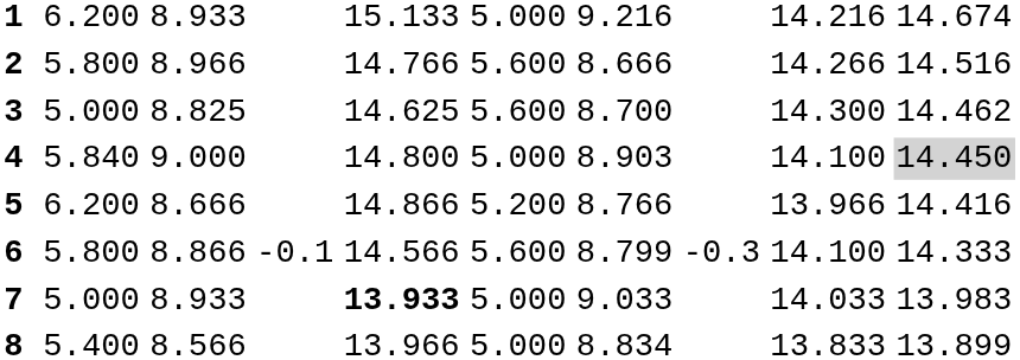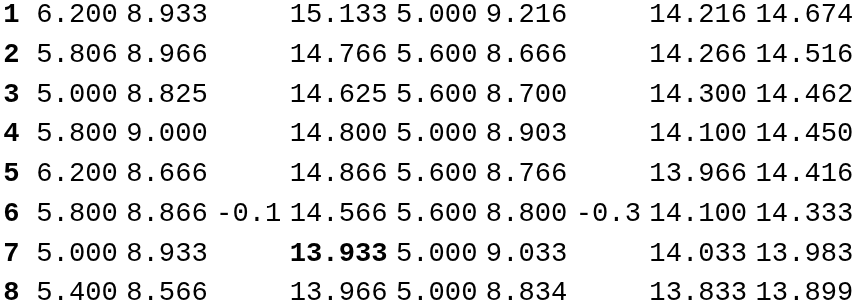 <table>
 <tr>
 <th scope=row style="text-align:center">1</th>
 <td align=left></td>
 <td>6.200</td>
 <td>8.933</td>
 <td></td>
 <td>15.133</td>
 <td>5.000</td>
 <td>9.216</td>
 <td></td>
 <td>14.216</td>
 <td>14.674</td>
 </tr>
 <tr>
 <th scope=row style="text-align:center">2</th>
 <td align=left></td>
-<td>5.800</td>
+<td>5.806</td>
 <td>8.966</td>
 <td></td>
 <td>14.766</td>
 <td>5.600</td>
 <td>8.666</td>
 <td></td>
 <td>14.266</td>
 <td>14.516</td>
 </tr>
 <tr>
 <th scope=row style="text-align:center">3</th>
 <td align=left></td>
 <td>5.000</td>
 <td>8.825</td>
 <td></td>
 <td>14.625</td>
 <td>5.600</td>
 <td>8.700</td>
 <td></td>
 <td>14.300</td>
 <td>14.462</td>
 </tr>
 <tr>
 <th scope=row style="text-align:center">4</th>
 <td align=left></td>
-<td>5.840</td>
+<td>5.800</td>
 <td>9.000</td>
 <td></td>
 <td>14.800</td>
 <td>5.000</td>
 <td>8.903</td>
 <td></td>
 <td>14.100</td>
-<td style="background: lightgrey;">14.450</td>
+<td>14.450</td>
 </tr>
 <tr>
 <th scope=row style="text-align:center">5</th>
 <td align=left></td>
 <td>6.200</td>
 <td>8.666</td>
 <td></td>
 <td>14.866</td>
-<td>5.200</td>
+<td>5.600</td>
 <td>8.766</td>
 <td></td>
 <td>13.966</td>
 <td>14.416</td>
 </tr>
 <tr>
 <th scope=row style="text-align:center">6</th>
 <td align=left></td>
 <td>5.800</td>
 <td>8.866</td>
 <td>-0.1</td>
 <td>14.566</td>
 <td>5.600</td>
-<td>8.799</td>
+<td>8.800</td>
 <td>-0.3</td>
 <td>14.100</td>
 <td>14.333</td>
 </tr>
 <tr>
 <th scope=row style="text-align:center">7</th>
 <td align=left></td>
 <td>5.000</td>
 <td>8.933</td>
 <td></td>
 <td><strong>13.933</strong></td>
 <td>5.000</td>
 <td>9.033</td>
 <td></td>
 <td>14.033</td>
 <td>13.983</td>
 </tr>
 <tr>
 <th scope=row style="text-align:center">8</th>
 <td align=left></td>
 <td>5.400</td>
 <td>8.566</td>
 <td></td>
 <td>13.966</td>
 <td>5.000</td>
 <td>8.834</td>
 <td></td>
 <td>13.833</td>
 <td>13.899</td>
 </tr>
 <tr>
 </tr>
 </table>
